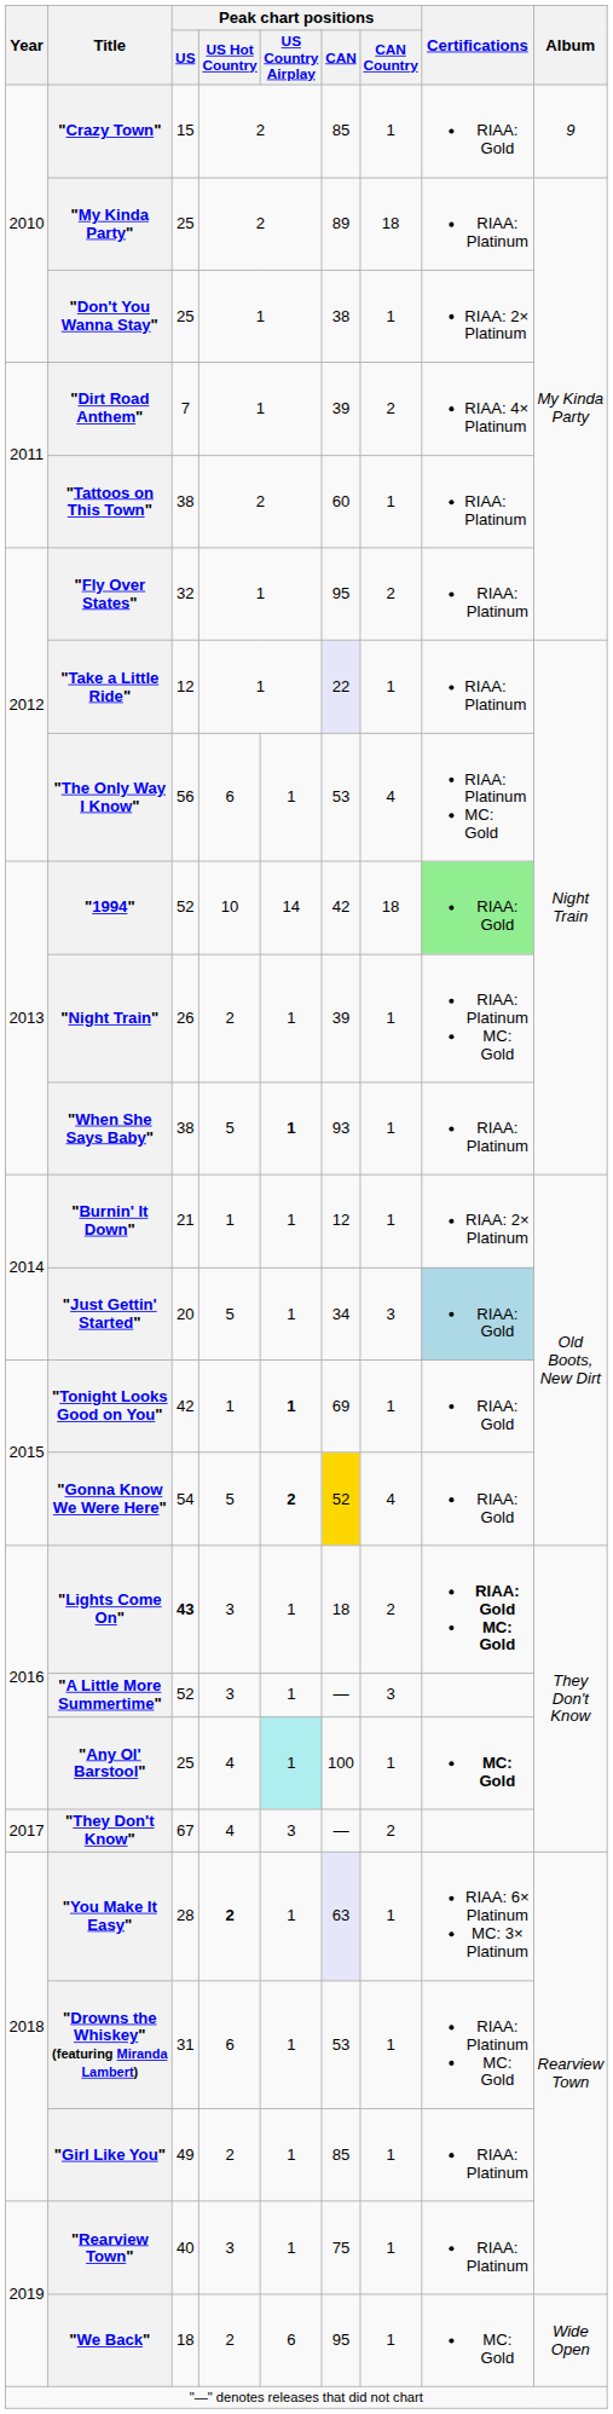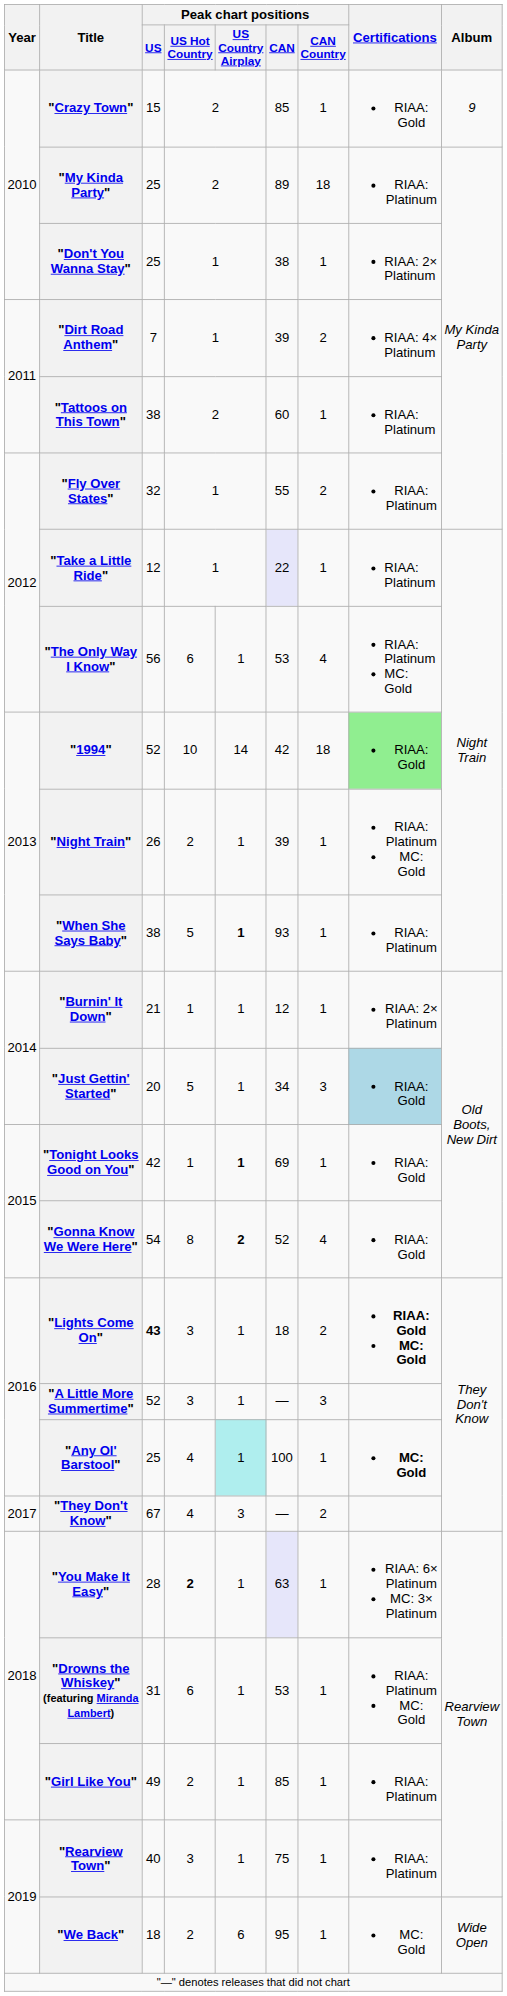 <table class="wikitable plainrowheaders" style="text-align:center;">
 <tr>
 <th scope="col" rowspan="2">Year</th>
 <th scope="col" rowspan="2" style="width:26em;">Title</th>
 <th scope="col" colspan="5">Peak chart positions</th>
 <th scope="col" rowspan="2" style="width:12em;"><a href='#'>Certifications</a></th>
 <th scope="col" rowspan="2">Album</th>
 </tr>
 <tr>
 <th scope="col" style="width:3em;font-size:90%;"><a href='#'>US</a><br></th>
 <th scope="col" style="width:3em;font-size:90%;"><a href='#'>US Hot Country</a><br></th>
 <th scope="col" style="width:3em;font-size:90%;"><a href='#'>US Country Airplay</a><br></th>
 <th scope="col" style="width:3em;font-size:90%;"><a href='#'>CAN</a><br></th>
 <th scope="col" style="width:3em;font-size:90%;"><a href='#'>CAN Country</a><br></th>
 </tr>
 <tr>
 <td rowspan="3">2010</td>
 <th scope="row">"<a href='#'>Crazy Town</a>"</th>
 <td>15</td>
 <td colspan="2">2</td>
 <td>85</td>
 <td>1</td>
 <td><br><ul><li>RIAA: Gold</li></ul></td>
 <td><em>9</em></td>
 </tr>
 <tr>
 <th scope="row">"<a href='#'>My Kinda Party</a>"</th>
 <td>25</td>
 <td colspan="2">2</td>
 <td>89</td>
 <td>18</td>
 <td><br><ul><li>RIAA: Platinum</li></ul></td>
 <td rowspan="5"><em>My Kinda Party</em></td>
 </tr>
 <tr>
 <th scope="row">"<a href='#'>Don't You Wanna Stay</a>" </th>
 <td>25</td>
 <td colspan="2">1</td>
 <td>38</td>
 <td>1</td>
 <td align="left"><br><ul><li>RIAA: 2× Platinum</li></ul></td>
 </tr>
 <tr>
 <td rowspan="2">2011</td>
 <th scope="row">"<a href='#'>Dirt Road Anthem</a>"</th>
 <td>7</td>
 <td colspan="2">1</td>
 <td>39</td>
 <td>2</td>
 <td align="left"><br><ul><li>RIAA: 4× Platinum</li></ul></td>
 </tr>
 <tr>
 <th scope="row">"<a href='#'>Tattoos on This Town</a>"</th>
 <td>38</td>
 <td colspan="2">2</td>
 <td>60</td>
 <td>1</td>
 <td align="left"><br><ul><li>RIAA: Platinum</li></ul></td>
 </tr>
 <tr>
 <td rowspan="3">2012</td>
 <th scope="row">"<a href='#'>Fly Over States</a>"</th>
 <td>32</td>
 <td colspan="2">1</td>
-<td>95</td>
+<td>55</td>
 <td>2</td>
 <td><br><ul><li>RIAA: Platinum</li></ul></td>
 </tr>
 <tr>
 <th scope="row">"<a href='#'>Take a Little Ride</a>"</th>
 <td>12</td>
 <td colspan="2">1</td>
 <td style="background: lavender;">22</td>
 <td>1</td>
 <td align="left"><br><ul><li>RIAA: Platinum</li></ul></td>
 <td rowspan="5"><em>Night Train</em></td>
 </tr>
 <tr>
 <th scope="row">"<a href='#'>The Only Way I Know</a>" </th>
 <td>56</td>
 <td>6</td>
 <td>1</td>
 <td>53</td>
 <td>4</td>
 <td align="left"><br><ul><li>RIAA: Platinum</li><li>MC: Gold</li></ul></td>
 </tr>
 <tr>
 <td rowspan="3">2013</td>
 <th scope="row">"<a href='#'>1994</a>"</th>
 <td>52</td>
 <td>10</td>
 <td>14</td>
 <td>42</td>
 <td>18</td>
 <td style="background: lightgreen;"><br><ul><li>RIAA: Gold</li></ul></td>
 </tr>
 <tr>
 <th scope="row">"<a href='#'>Night Train</a>"</th>
 <td>26</td>
 <td>2</td>
 <td>1</td>
 <td>39</td>
 <td>1</td>
 <td><br><ul><li>RIAA: Platinum</li><li>MC: Gold</li></ul></td>
 </tr>
 <tr>
 <th scope="row">"<a href='#'>When She Says Baby</a>"</th>
 <td>38</td>
 <td>5</td>
 <td><strong>1</strong></td>
 <td>93</td>
 <td>1</td>
 <td><br><ul><li>RIAA: Platinum</li></ul></td>
 </tr>
 <tr>
 <td rowspan="2">2014</td>
 <th scope="row">"<a href='#'>Burnin' It Down</a>"</th>
 <td>21</td>
 <td>1</td>
 <td>1</td>
 <td>12</td>
 <td>1</td>
 <td><br><ul><li>RIAA: 2× Platinum</li></ul></td>
 <td rowspan="4"><em>Old Boots, New Dirt</em></td>
 </tr>
 <tr>
 <th scope="row">"<a href='#'>Just Gettin' Started</a>"</th>
 <td>20</td>
 <td>5</td>
 <td>1</td>
 <td>34</td>
 <td>3</td>
 <td style="background: lightblue;"><br><ul><li>RIAA: Gold</li></ul></td>
 </tr>
 <tr>
 <td rowspan="2">2015</td>
 <th scope="row">"<a href='#'>Tonight Looks Good on You</a>"</th>
 <td>42</td>
 <td>1</td>
 <td><strong>1</strong></td>
 <td>69</td>
 <td>1</td>
 <td><br><ul><li>RIAA: Gold</li></ul></td>
 </tr>
 <tr>
 <th scope="row">"<a href='#'>Gonna Know We Were Here</a>"</th>
 <td>54</td>
-<td>5</td>
+<td>8</td>
 <td><strong>2</strong></td>
-<td style="background: gold;">52</td>
+<td>52</td>
 <td>4</td>
 <td><br><ul><li>RIAA: Gold</li></ul></td>
 </tr>
 <tr>
 <td rowspan="3">2016</td>
 <th scope="row">"<a href='#'>Lights Come On</a>"</th>
 <td><strong>43</strong></td>
 <td>3</td>
 <td>1</td>
 <td>18</td>
 <td>2</td>
 <td><strong><br><ul><li>RIAA: Gold</li><li>MC: Gold</li></ul></strong></td>
 <td rowspan="4"><em>They Don't Know</em></td>
 </tr>
 <tr>
 <th scope="row">"<a href='#'>A Little More Summertime</a>"</th>
 <td>52</td>
 <td>3</td>
 <td>1</td>
 <td>—</td>
 <td>3</td>
 <td></td>
 </tr>
 <tr>
 <th scope="row">"<a href='#'>Any Ol' Barstool</a>"</th>
 <td>25</td>
 <td>4</td>
 <td style="background: paleturquoise;">1</td>
 <td>100</td>
 <td>1</td>
 <td><strong><br><ul><li>MC: Gold</li></ul></strong></td>
 </tr>
 <tr>
 <td>2017</td>
 <th scope="row">"<a href='#'>They Don't Know</a>"</th>
 <td>67</td>
 <td>4</td>
 <td>3</td>
 <td>—</td>
 <td>2</td>
 <td></td>
 </tr>
 <tr>
 <td rowspan="3">2018</td>
 <th scope="row">"<a href='#'>You Make It Easy</a>"</th>
 <td>28</td>
 <td><strong>2</strong></td>
 <td>1</td>
 <td style="background: lavender;">63</td>
 <td>1</td>
 <td><br><ul><li>RIAA: 6× Platinum</li><li>MC: 3× Platinum</li></ul></td>
 <td rowspan="4"><em>Rearview Town</em></td>
 </tr>
 <tr>
 <th scope="row">"<a href='#'>Drowns the Whiskey</a>" <small>(featuring <a href='#'>Miranda Lambert</a>)</small></th>
 <td>31</td>
 <td>6</td>
 <td>1</td>
 <td>53</td>
 <td>1</td>
 <td><br><ul><li>RIAA: Platinum</li><li>MC: Gold</li></ul></td>
 </tr>
 <tr>
 <th scope="row">"<a href='#'>Girl Like You</a>"</th>
 <td>49</td>
 <td>2</td>
 <td>1</td>
 <td>85</td>
 <td>1</td>
 <td><br><ul><li>RIAA: Platinum</li></ul></td>
 </tr>
 <tr>
 <td rowspan="2">2019</td>
 <th scope="row">"<a href='#'>Rearview Town</a>"</th>
 <td>40</td>
 <td>3</td>
 <td>1</td>
 <td>75</td>
 <td>1</td>
 <td><br><ul><li>RIAA: Platinum</li></ul></td>
 </tr>
 <tr>
 <th scope="row">"<a href='#'>We Back</a>"</th>
 <td>18</td>
 <td>2</td>
 <td>6</td>
 <td>95</td>
 <td>1</td>
 <td><br><ul><li>MC: Gold</li></ul></td>
 <td><em>Wide Open</em></td>
 </tr>
 <tr>
 <td colspan="9" style="font-size:85%">"—" denotes releases that did not chart</td>
 </tr>
 </table>
